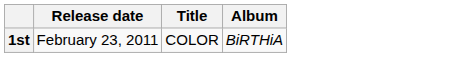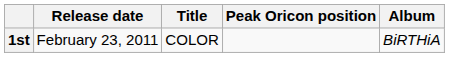 <table class="wikitable">
 <tr>
 <th></th>
 <th>Release date</th>
 <th>Title</th>
+<th>Peak Oricon position</th>
 <th>Album</th>
 </tr>
 <tr>
 <th>1st</th>
 <td>February 23, 2011</td>
 <td>COLOR</td>
+<td></td>
 <td><em>BiRTHiA</em></td>
 </tr>
 </table>
